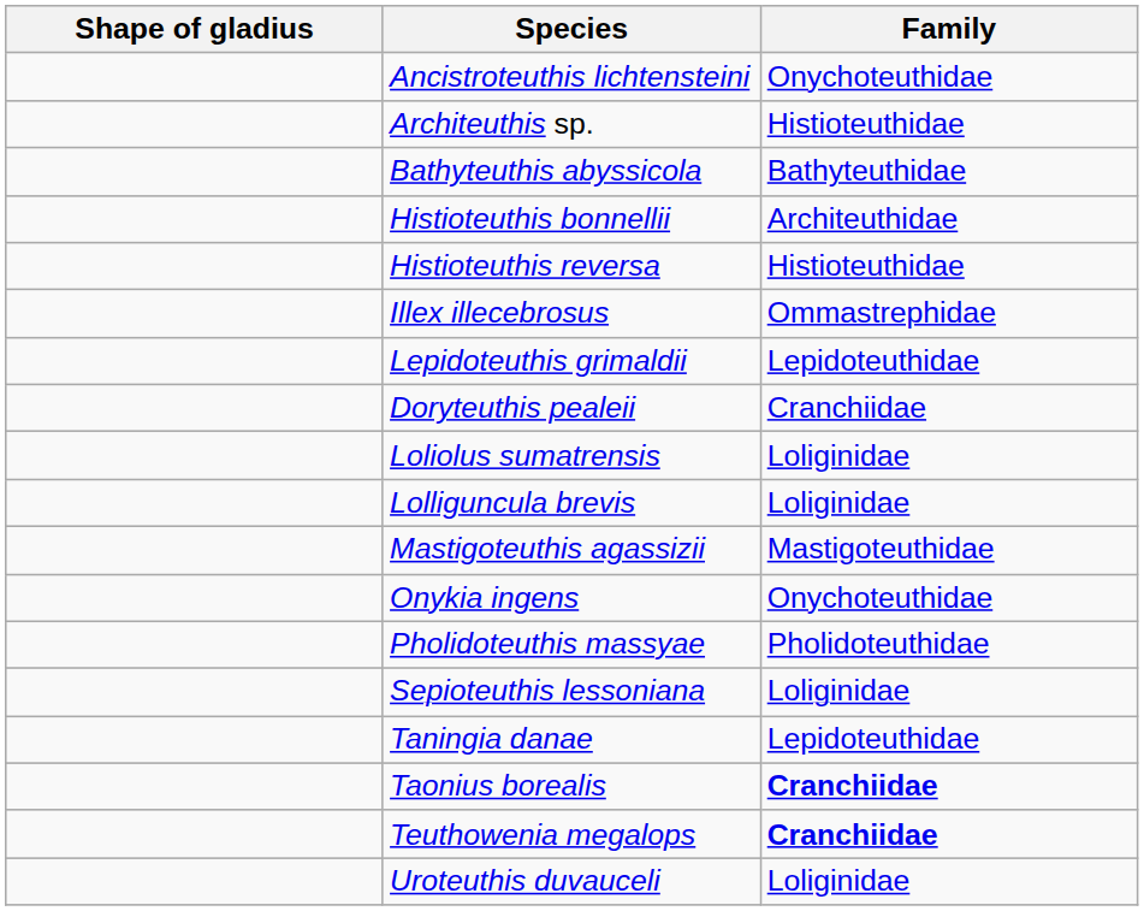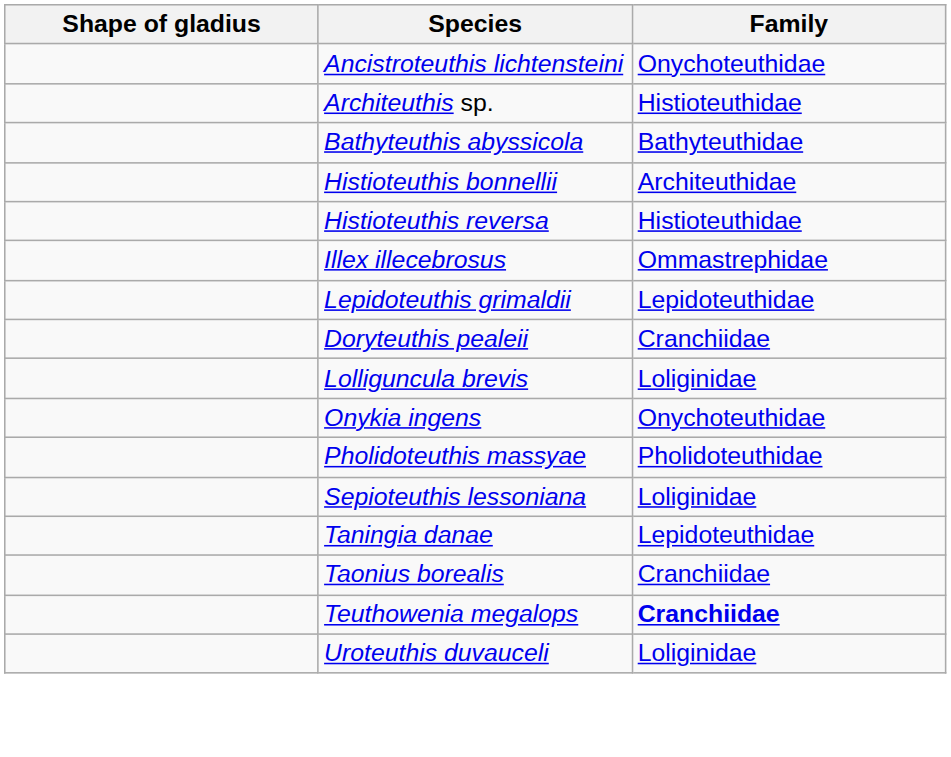 <table class="wikitable">
 <tr>
 <th width=33%>Shape of gladius</th>
 <th width=33%>Species</th>
 <th width=33%>Family</th>
 </tr>
 <tr>
 <td></td>
 <td><em><a href='#'>Ancistroteuthis lichtensteini</a></em></td>
 <td><a href='#'>Onychoteuthidae</a></td>
 </tr>
 <tr>
 <td></td>
 <td><em><a href='#'>Architeuthis</a></em> sp.</td>
 <td><a href='#'>Histioteuthidae</a></td>
 </tr>
 <tr>
 <td></td>
 <td><em><a href='#'>Bathyteuthis abyssicola</a></em></td>
 <td><a href='#'>Bathyteuthidae</a></td>
 </tr>
 <tr>
 <td></td>
 <td><em><a href='#'>Histioteuthis bonnellii</a></em></td>
 <td><a href='#'>Architeuthidae</a></td>
 </tr>
 <tr>
 <td></td>
 <td><em><a href='#'>Histioteuthis reversa </a></em></td>
 <td><a href='#'>Histioteuthidae</a></td>
 </tr>
 <tr>
 <td></td>
 <td><em><a href='#'>Illex illecebrosus</a></em></td>
 <td><a href='#'>Ommastrephidae</a></td>
 </tr>
 <tr>
 <td></td>
 <td><em><a href='#'>Lepidoteuthis grimaldii</a></em></td>
 <td><a href='#'>Lepidoteuthidae</a></td>
 </tr>
 <tr>
 <td></td>
 <td><em><a href='#'>Doryteuthis pealeii</a></em></td>
 <td><a href='#'>Cranchiidae</a></td>
 </tr>
 <tr>
 <td></td>
-<td><em><a href='#'>Loliolus sumatrensis</a></em></td>
-<td><a href='#'>Loliginidae</a></td>
-</tr>
-<tr>
-<td></td>
 <td><em><a href='#'>Lolliguncula brevis</a></em></td>
 <td><a href='#'>Loliginidae</a></td>
-</tr>
-<tr>
-<td></td>
-<td><em><a href='#'>Mastigoteuthis agassizii</a></em></td>
-<td><a href='#'>Mastigoteuthidae</a></td>
 </tr>
 <tr>
 <td></td>
 <td><em><a href='#'>Onykia ingens</a></em></td>
 <td><a href='#'>Onychoteuthidae</a></td>
 </tr>
 <tr>
 <td></td>
 <td><em><a href='#'>Pholidoteuthis massyae</a></em></td>
 <td><a href='#'>Pholidoteuthidae</a></td>
 </tr>
 <tr>
 <td></td>
 <td><em><a href='#'>Sepioteuthis lessoniana</a></em></td>
 <td><a href='#'>Loliginidae</a></td>
 </tr>
 <tr>
 <td></td>
 <td><em><a href='#'>Taningia danae</a></em></td>
 <td><a href='#'>Lepidoteuthidae</a></td>
 </tr>
 <tr>
 <td></td>
 <td><em><a href='#'>Taonius borealis</a></em></td>
-<td><strong><a href='#'>Cranchiidae</a></strong></td>
+<td><a href='#'>Cranchiidae</a></td>
 </tr>
 <tr>
 <td></td>
 <td><em><a href='#'>Teuthowenia megalops</a></em></td>
 <td><strong><a href='#'>Cranchiidae</a></strong></td>
 </tr>
 <tr>
 <td></td>
 <td><em><a href='#'>Uroteuthis duvauceli</a></em></td>
 <td><a href='#'>Loliginidae</a></td>
 </tr>
 </table>
